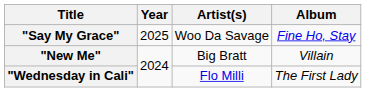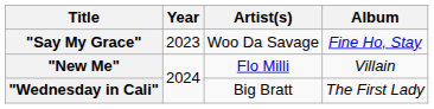 <table class="wikitable plainrowheaders" style="text-align:center;">
 <tr>
 <th scope="col">Title</th>
 <th scope="col">Year</th>
 <th scope="col">Artist(s)</th>
 <th scope="col">Album</th>
 </tr>
 <tr>
 <th scope="row">"Say My Grace"</th>
-<td>2025</td>
+<td>2023</td>
 <td>Woo Da Savage</td>
 <td><em><a href='#'>Fine Ho, Stay</a></em></td>
 </tr>
 <tr>
 <th scope="row">"New Me"</th>
 <td rowspan="2">2024</td>
-<td>Big Bratt</td>
+<td><a href='#'>Flo Milli</a></td>
 <td><em>Villain</em></td>
 </tr>
 <tr>
 <th scope="row">"Wednesday in Cali"</th>
-<td><a href='#'>Flo Milli</a></td>
+<td>Big Bratt</td>
 <td><em>The First Lady</em></td>
 </tr>
 </table>
